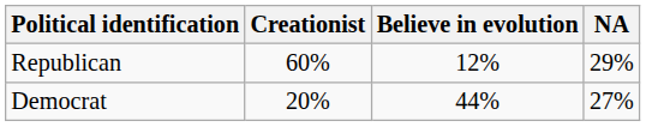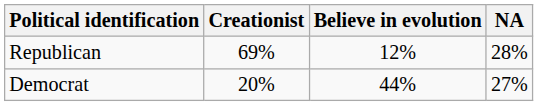 <table class="wikitable sortable" style="text-align: center;">
 <tr>
 <th>Political identification</th>
 <th>Creationist</th>
 <th>Believe in evolution</th>
 <th>NA</th>
 </tr>
 <tr>
 <td align="left">Republican</td>
-<td>60%</td>
+<td>69%</td>
 <td>12%</td>
-<td>29%</td>
+<td>28%</td>
 </tr>
 <tr>
 <td align="left">Democrat</td>
 <td>20%</td>
 <td>44%</td>
 <td>27%</td>
 </tr>
 </table>
